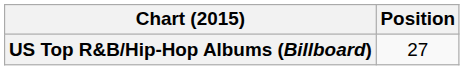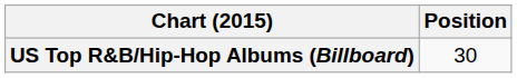 <table class="wikitable plainrowheaders" style="text-align:center">
 <tr>
 <th scope="col">Chart (2015)</th>
 <th scope="col">Position</th>
 </tr>
 <tr>
 <th scope="row">US Top R&B/Hip-Hop Albums (<em>Billboard</em>)</th>
-<td>27</td>
+<td>30</td>
 </tr>
 </table>
